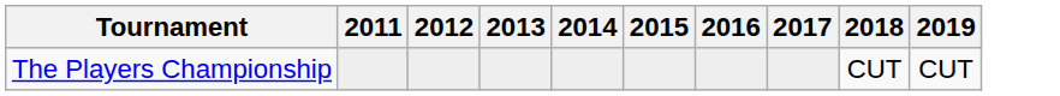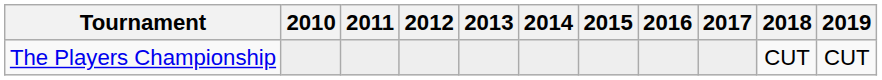 <table class="wikitable" style="font-size:95%;text-align:center;">
 <tr>
 <th>Tournament</th>
+<th>2010</th>
 <th>2011</th>
 <th>2012</th>
 <th>2013</th>
 <th>2014</th>
 <th>2015</th>
 <th>2016</th>
 <th>2017</th>
 <th>2018</th>
 <th>2019</th>
 </tr>
 <tr>
 <td align=left><a href='#'>The Players Championship</a></td>
 <td style="background:#eeeeee;"></td>
 <td style="background:#eeeeee;"></td>
 <td style="background:#eeeeee;"></td>
 <td style="background:#eeeeee;"></td>
 <td style="background:#eeeeee;"></td>
 <td style="background:#eeeeee;"></td>
 <td style="background:#eeeeee;"></td>
+<td style="background:#eeeeee;"></td>
 <td>CUT</td>
 <td>CUT</td>
 </tr>
 </table>
